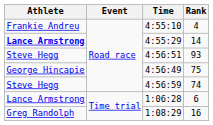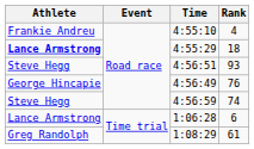 <table class=wikitable style=font-size:90%;text-align:center>
 <tr>
 <th>Athlete</th>
 <th>Event</th>
 <th>Time</th>
 <th>Rank</th>
 </tr>
 <tr>
 <td align=left><a href='#'>Frankie Andreu</a></td>
 <td align=left rowspan=5><a href='#'>Road race</a></td>
 <td>4:55:10</td>
 <td>4</td>
 </tr>
 <tr>
 <td align=left><strong><a href='#'>Lance Armstrong</a></strong></td>
 <td>4:55:29</td>
-<td>14</td>
+<td>18</td>
 </tr>
 <tr>
 <td align=left><a href='#'>Steve Hegg</a></td>
 <td>4:56:51</td>
 <td>93</td>
 </tr>
 <tr>
 <td align=left><a href='#'>George Hincapie</a></td>
 <td>4:56:49</td>
-<td>75</td>
+<td>76</td>
 </tr>
 <tr>
 <td align=left><a href='#'>Steve Hegg</a></td>
 <td>4:56:59</td>
 <td>74</td>
 </tr>
 <tr>
 <td align=left><a href='#'>Lance Armstrong</a></td>
 <td align=left rowspan=2><a href='#'>Time trial</a></td>
 <td>1:06:28</td>
 <td>6</td>
 </tr>
 <tr>
 <td align=left><a href='#'>Greg Randolph</a></td>
 <td>1:08:29</td>
-<td>16</td>
+<td>61</td>
 </tr>
 </table>
